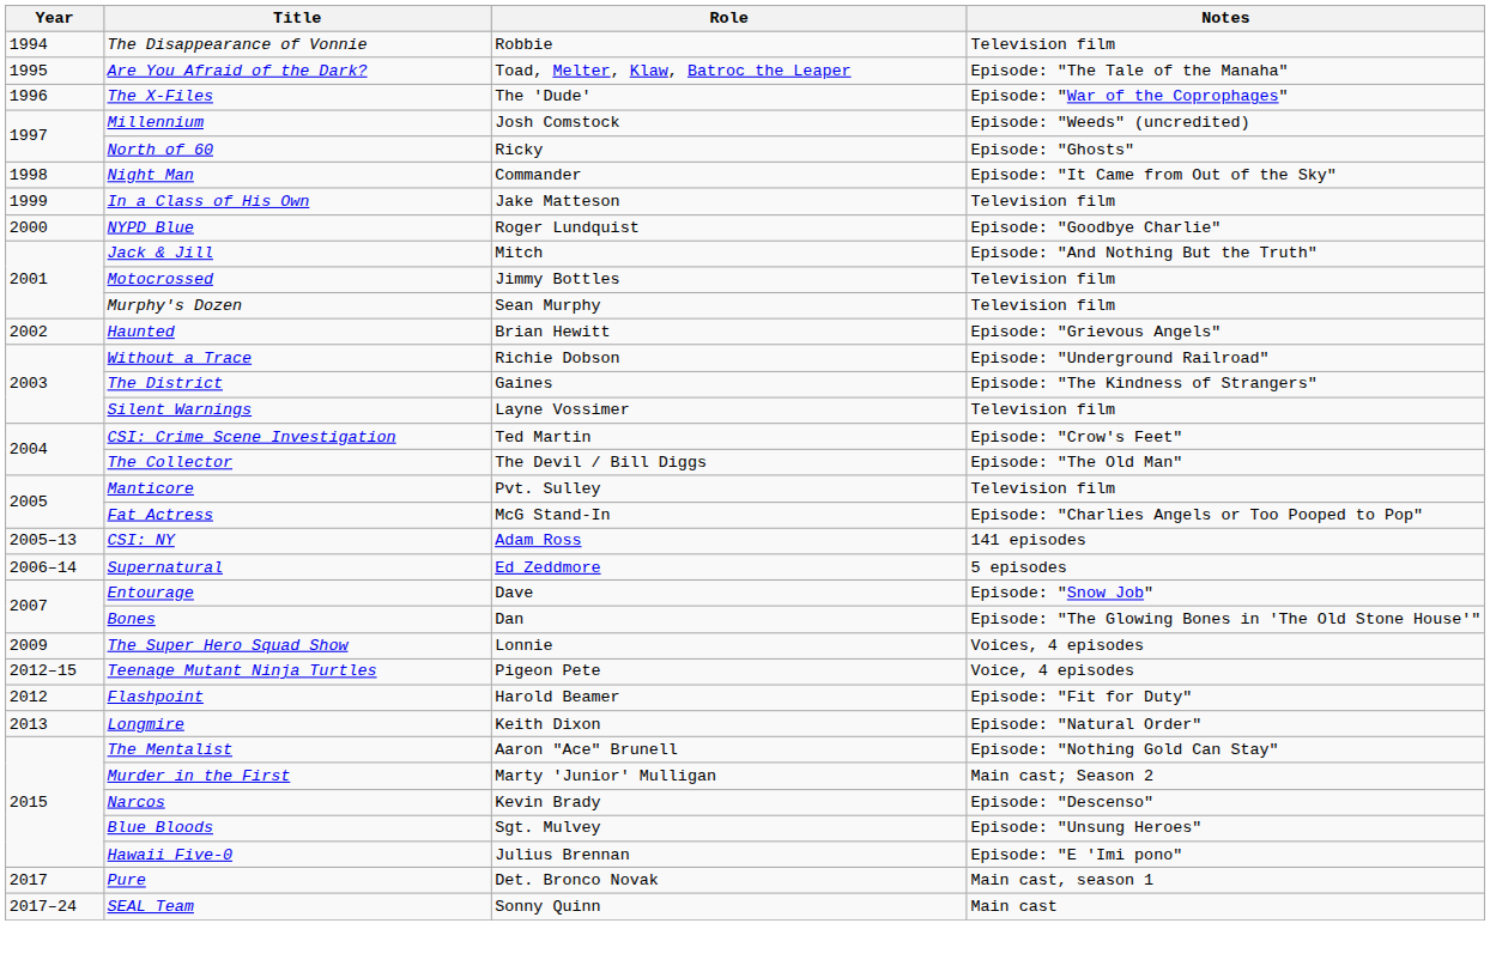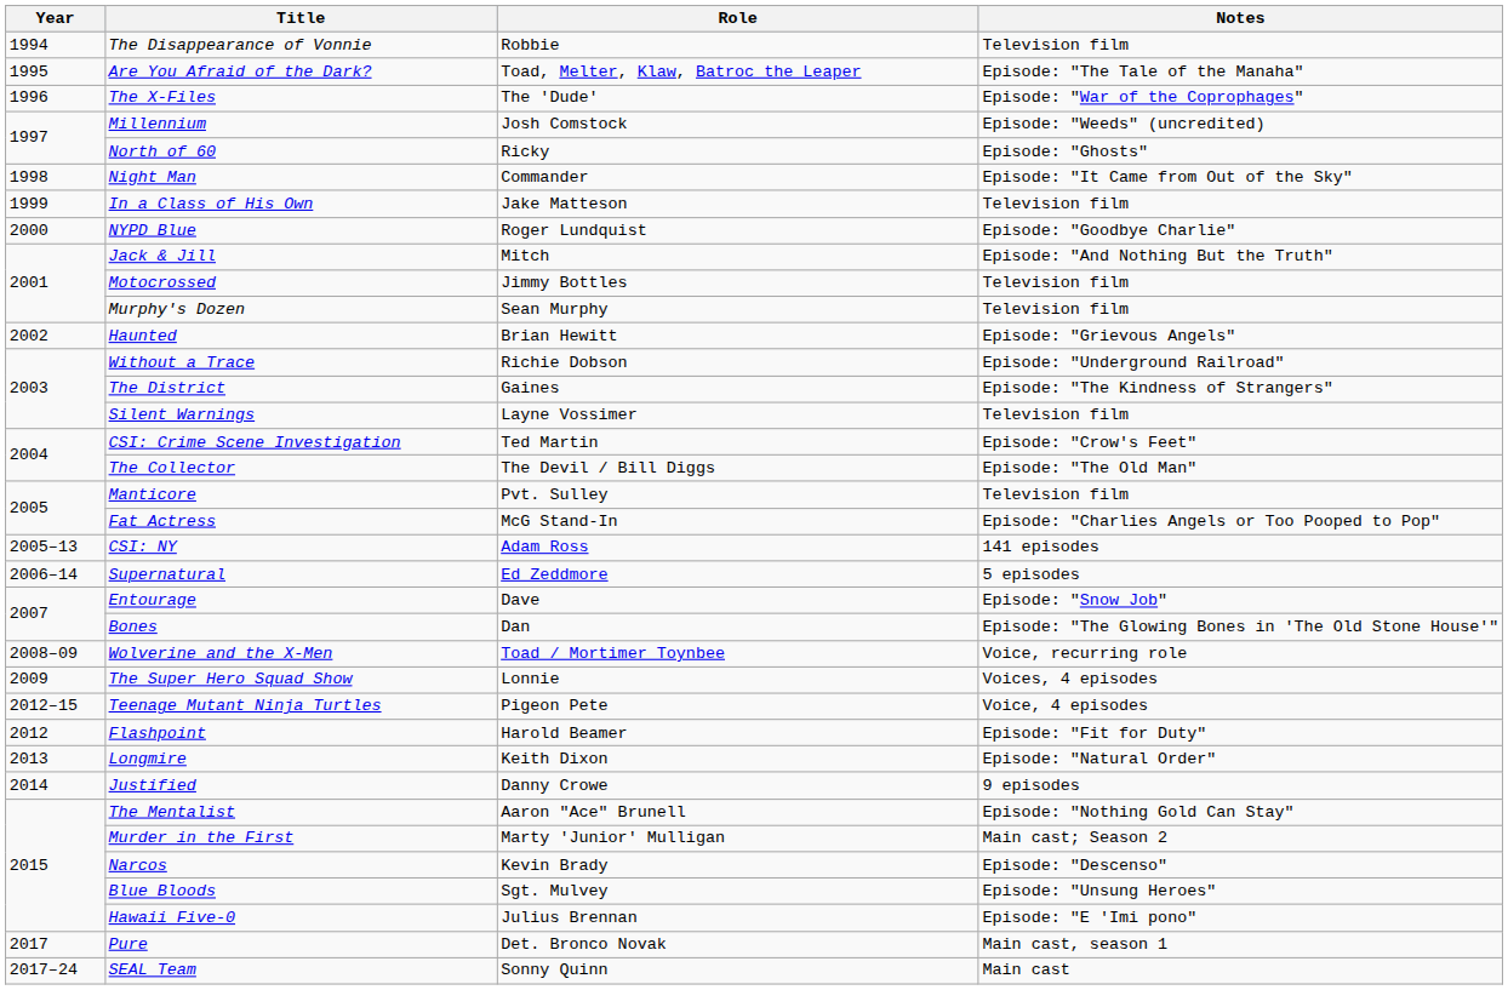 <table class="wikitable sortable">
 <tr style="background:#B0C4DE;">
 <th>Year</th>
 <th>Title</th>
 <th>Role</th>
 <th width="35%" ! class="unsortable">Notes</th>
 </tr>
 <tr>
 <td>1994</td>
 <td data-sort-value="Disappearance of Vonnie, The"><em>The Disappearance of Vonnie</em></td>
 <td>Robbie</td>
 <td>Television film</td>
 </tr>
 <tr>
 <td>1995</td>
 <td><em><a href='#'>Are You Afraid of the Dark?</a></em></td>
 <td>Toad, <a href='#'>Melter</a>, <a href='#'>Klaw</a>, <a href='#'>Batroc the Leaper</a></td>
 <td>Episode: "The Tale of the Manaha"</td>
 </tr>
 <tr>
 <td>1996</td>
 <td data-sort-value="X-Files, The"><em><a href='#'>The X-Files</a></em></td>
 <td>The 'Dude'</td>
 <td>Episode: "<a href='#'>War of the Coprophages</a>"</td>
 </tr>
 <tr>
 <td rowspan="2">1997</td>
 <td><em><a href='#'>Millennium</a></em></td>
 <td>Josh Comstock</td>
 <td>Episode: "Weeds" (uncredited)</td>
 </tr>
 <tr>
 <td><em><a href='#'>North of 60</a></em></td>
 <td>Ricky</td>
 <td>Episode: "Ghosts"</td>
 </tr>
 <tr>
 <td>1998</td>
 <td><em><a href='#'>Night Man</a></em></td>
 <td>Commander</td>
 <td>Episode: "It Came from Out of the Sky"</td>
 </tr>
 <tr>
 <td>1999</td>
 <td><em><a href='#'>In a Class of His Own</a></em></td>
 <td>Jake Matteson</td>
 <td>Television film</td>
 </tr>
 <tr>
 <td>2000</td>
 <td><em><a href='#'>NYPD Blue</a></em></td>
 <td>Roger Lundquist</td>
 <td>Episode: "Goodbye Charlie"</td>
 </tr>
 <tr>
 <td rowspan="3">2001</td>
 <td><em><a href='#'>Jack & Jill</a></em></td>
 <td>Mitch</td>
 <td>Episode: "And Nothing But the Truth"</td>
 </tr>
 <tr>
 <td><em><a href='#'>Motocrossed</a></em></td>
 <td>Jimmy Bottles</td>
 <td>Television film</td>
 </tr>
 <tr>
 <td><em>Murphy's Dozen</em></td>
 <td>Sean Murphy</td>
 <td>Television film</td>
 </tr>
 <tr>
 <td>2002</td>
 <td><em><a href='#'>Haunted</a></em></td>
 <td>Brian Hewitt</td>
 <td>Episode: "Grievous Angels"</td>
 </tr>
 <tr>
 <td rowspan="3">2003</td>
 <td><em><a href='#'>Without a Trace</a></em></td>
 <td>Richie Dobson</td>
 <td>Episode: "Underground Railroad"</td>
 </tr>
 <tr>
 <td data-sort-value="District, The"><em><a href='#'>The District</a></em></td>
 <td>Gaines</td>
 <td>Episode: "The Kindness of Strangers"</td>
 </tr>
 <tr>
 <td><em><a href='#'>Silent Warnings</a></em></td>
 <td>Layne Vossimer</td>
 <td>Television film</td>
 </tr>
 <tr>
 <td rowspan="2">2004</td>
 <td><em><a href='#'>CSI: Crime Scene Investigation</a></em></td>
 <td>Ted Martin</td>
 <td>Episode: "Crow's Feet"</td>
 </tr>
 <tr>
 <td data-sort-value="Collector, The"><em><a href='#'>The Collector</a></em></td>
 <td>The Devil / Bill Diggs</td>
 <td>Episode: "The Old Man"</td>
 </tr>
 <tr>
 <td rowspan="2">2005</td>
 <td><em><a href='#'>Manticore</a></em></td>
 <td>Pvt. Sulley</td>
 <td>Television film</td>
 </tr>
 <tr>
 <td><em><a href='#'>Fat Actress</a></em></td>
 <td>McG Stand-In</td>
 <td>Episode: "Charlies Angels or Too Pooped to Pop"</td>
 </tr>
 <tr>
 <td>2005–13</td>
 <td><em><a href='#'>CSI: NY</a></em></td>
 <td><a href='#'>Adam Ross</a></td>
 <td>141 episodes</td>
 </tr>
 <tr>
 <td>2006–14</td>
 <td><em><a href='#'>Supernatural</a></em></td>
 <td><a href='#'>Ed Zeddmore</a></td>
 <td>5 episodes</td>
 </tr>
 <tr>
 <td rowspan="2">2007</td>
 <td><em><a href='#'>Entourage</a></em></td>
 <td>Dave</td>
 <td>Episode: "<a href='#'>Snow Job</a>"</td>
 </tr>
 <tr>
 <td><em><a href='#'>Bones</a></em></td>
 <td>Dan</td>
 <td>Episode: "The Glowing Bones in 'The Old Stone House'"</td>
 </tr>
 <tr>
+<td>2008–09</td>
+<td><em><a href='#'>Wolverine and the X-Men</a></em></td>
+<td><a href='#'>Toad / Mortimer Toynbee</a></td>
+<td>Voice, recurring role</td>
+</tr>
+<tr>
 <td>2009</td>
 <td data-sort-value="Super Hero Squad Show, The"><em><a href='#'>The Super Hero Squad Show</a></em></td>
 <td>Lonnie</td>
 <td>Voices, 4 episodes</td>
 </tr>
 <tr>
 <td>2012–15</td>
 <td><em><a href='#'>Teenage Mutant Ninja Turtles</a></em></td>
 <td>Pigeon Pete</td>
 <td>Voice, 4 episodes</td>
 </tr>
 <tr>
 <td>2012</td>
 <td><em><a href='#'>Flashpoint</a></em></td>
 <td>Harold Beamer</td>
 <td>Episode: "Fit for Duty"</td>
 </tr>
 <tr>
 <td>2013</td>
 <td><em><a href='#'>Longmire</a></em></td>
 <td>Keith Dixon</td>
 <td>Episode: "Natural Order"</td>
+</tr>
+<tr>
+<td>2014</td>
+<td><em><a href='#'>Justified</a></em></td>
+<td>Danny Crowe</td>
+<td>9 episodes</td>
 </tr>
 <tr>
 <td rowspan="5">2015</td>
 <td data-sort-value="Mentalist, The"><em><a href='#'>The Mentalist</a></em></td>
 <td>Aaron "Ace" Brunell</td>
 <td>Episode: "Nothing Gold Can Stay"</td>
 </tr>
 <tr>
 <td><em><a href='#'>Murder in the First</a></em></td>
 <td>Marty 'Junior' Mulligan</td>
 <td>Main cast; Season 2</td>
 </tr>
 <tr>
 <td><em><a href='#'>Narcos</a></em></td>
 <td>Kevin Brady</td>
 <td>Episode: "Descenso"</td>
 </tr>
 <tr>
 <td><em><a href='#'>Blue Bloods</a></em></td>
 <td>Sgt. Mulvey</td>
 <td>Episode: "Unsung Heroes"</td>
 </tr>
 <tr>
 <td><em><a href='#'>Hawaii Five-0</a></em></td>
 <td>Julius Brennan</td>
 <td>Episode: "E 'Imi pono"</td>
 </tr>
 <tr>
 <td>2017</td>
 <td><em><a href='#'>Pure</a></em></td>
 <td>Det. Bronco Novak</td>
 <td>Main cast, season 1</td>
 </tr>
 <tr>
 <td>2017–24</td>
 <td><em><a href='#'>SEAL Team</a></em></td>
 <td>Sonny Quinn</td>
 <td>Main cast</td>
 </tr>
 </table>
